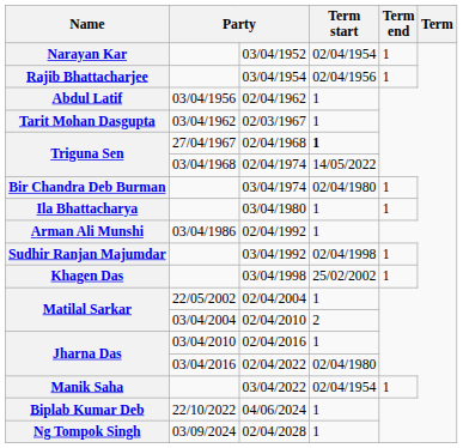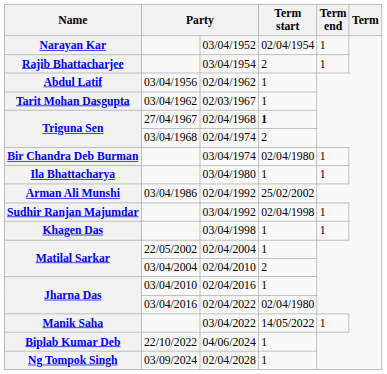 <table class="wikitable sortable">
 <tr>
 <th>Name</th>
 <th colspan=2>Party</th>
 <th>Term<br>start</th>
 <th>Term<br>end</th>
 <th>Term</th>
 </tr>
 <tr>
 <th><a href='#'>Narayan Kar</a></th>
 <td></td>
 <td>03/04/1952</td>
 <td>02/04/1954</td>
 <td>1</td>
 </tr>
 <tr>
 <th><a href='#'>Rajib Bhattacharjee</a></th>
 <td></td>
 <td>03/04/1954</td>
-<td>02/04/1956</td>
+<td>2</td>
 <td>1</td>
 </tr>
 <tr>
 <th><a href='#'>Abdul Latif</a></th>
 <td>03/04/1956</td>
 <td>02/04/1962</td>
 <td>1</td>
 </tr>
 <tr>
 <th><a href='#'>Tarit Mohan Dasgupta</a></th>
 <td>03/04/1962</td>
 <td>02/03/1967</td>
 <td>1</td>
 </tr>
 <tr>
 <th rowspan=2><a href='#'>Triguna Sen</a></th>
 <td>27/04/1967</td>
 <td>02/04/1968</td>
 <td><strong>1</strong></td>
 </tr>
 <tr>
 <td>03/04/1968</td>
 <td>02/04/1974</td>
-<td>14/05/2022</td>
+<td>2</td>
 </tr>
 <tr>
 <th><a href='#'>Bir Chandra Deb Burman</a></th>
 <td></td>
 <td>03/04/1974</td>
 <td>02/04/1980</td>
 <td>1</td>
 </tr>
 <tr>
 <th><a href='#'>Ila Bhattacharya</a></th>
 <td></td>
 <td>03/04/1980</td>
 <td>1</td>
 <td>1</td>
 </tr>
 <tr>
 <th><a href='#'>Arman Ali Munshi</a></th>
 <td>03/04/1986</td>
 <td>02/04/1992</td>
-<td>1</td>
+<td>25/02/2002</td>
 </tr>
 <tr>
 <th><a href='#'>Sudhir Ranjan Majumdar</a></th>
 <td></td>
 <td>03/04/1992</td>
 <td>02/04/1998</td>
 <td>1</td>
 </tr>
 <tr>
 <th><a href='#'>Khagen Das</a></th>
 <td></td>
 <td>03/04/1998</td>
-<td>25/02/2002</td>
+<td>1</td>
 <td>1</td>
 </tr>
 <tr>
 <th rowspan=2><a href='#'>Matilal Sarkar</a></th>
 <td>22/05/2002</td>
 <td>02/04/2004</td>
 <td>1</td>
 </tr>
 <tr>
 <td>03/04/2004</td>
 <td>02/04/2010</td>
 <td>2</td>
 </tr>
 <tr>
 <th rowspan=2><a href='#'>Jharna Das</a></th>
 <td>03/04/2010</td>
 <td>02/04/2016</td>
 <td>1</td>
 </tr>
 <tr>
 <td>03/04/2016</td>
 <td>02/04/2022</td>
 <td>02/04/1980</td>
 </tr>
 <tr>
 <th><a href='#'>Manik Saha</a></th>
 <td></td>
 <td>03/04/2022</td>
-<td>02/04/1954</td>
+<td>14/05/2022</td>
 <td>1</td>
 </tr>
 <tr>
 <th><a href='#'>Biplab Kumar Deb</a></th>
 <td>22/10/2022</td>
 <td>04/06/2024</td>
 <td>1</td>
 </tr>
 <tr>
 <th><a href='#'>Ng Tompok Singh</a></th>
 <td>03/09/2024</td>
 <td>02/04/2028</td>
 <td>1</td>
 </tr>
 </table>
